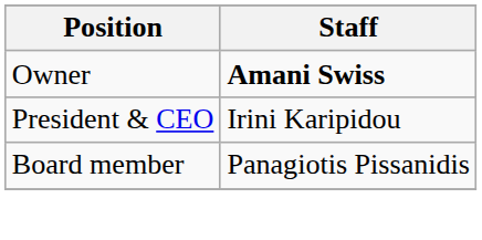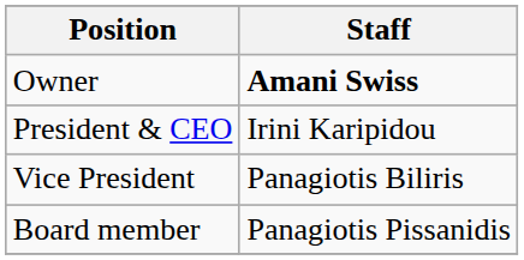 <table class="wikitable">
 <tr>
 </tr>
 <tr>
 <th>Position</th>
 <th>Staff</th>
 </tr>
 <tr>
 <td>Owner</td>
 <td style="text-align:left;"> <strong>Amani Swiss</strong></td>
 </tr>
 <tr>
 <td>President & <a href='#'>CEO</a></td>
 <td style="text-align:left;"> Irini Karipidou</td>
 </tr>
 <tr>
+<td>Vice President</td>
+<td style="text-align:left;"> Panagiotis Biliris</td>
+</tr>
+<tr>
 <td>Board member</td>
 <td style="text-align:left;"> Panagiotis Pissanidis</td>
 </tr>
 <tr>
 </tr>
 </table>
